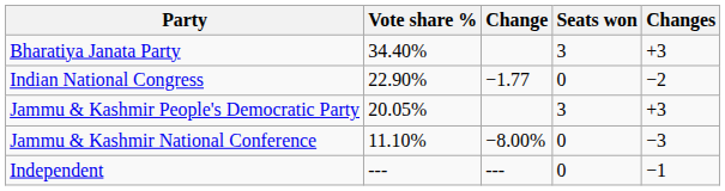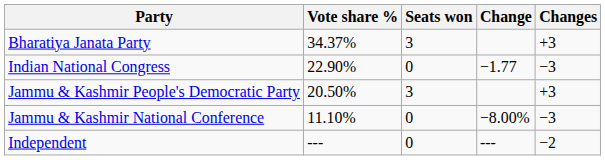 <table class="wikitable sortable">
 <tr>
 <th>Party</th>
 <th>Vote share %</th>
+<th>Seats won</th>
 <th>Change</th>
-<th>Seats won</th>
 <th>Changes</th>
 </tr>
 <tr>
 <td><a href='#'>Bharatiya Janata Party</a></td>
-<td>34.40%</td>
+<td>34.37%</td>
+<td>3</td>
 <td></td>
-<td>3</td>
 <td>+3</td>
 </tr>
 <tr>
 <td><a href='#'>Indian National Congress</a></td>
 <td>22.90%</td>
+<td>0</td>
 <td>−1.77</td>
-<td>0</td>
-<td>−2</td>
+<td>−3</td>
 </tr>
 <tr>
 <td><a href='#'>Jammu & Kashmir People's Democratic Party</a></td>
-<td>20.05%</td>
+<td>20.50%</td>
+<td>3</td>
 <td></td>
-<td>3</td>
 <td>+3</td>
 </tr>
 <tr>
 <td><a href='#'>Jammu & Kashmir National Conference</a></td>
 <td>11.10%</td>
+<td>0</td>
 <td>−8.00%</td>
-<td>0</td>
 <td>−3</td>
 </tr>
 <tr>
 <td><a href='#'>Independent</a></td>
 <td>---</td>
+<td>0</td>
 <td>---</td>
-<td>0</td>
-<td>−1</td>
+<td>−2</td>
 </tr>
 </table>
